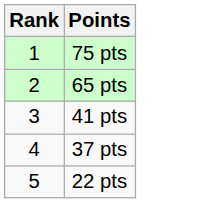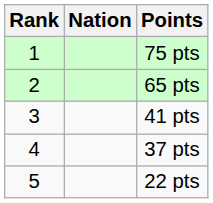 <table class="wikitable sortable" style="text-align:center">
 <tr>
 <th>Rank</th>
+<th>Nation</th>
 <th>Points</th>
 </tr>
 <tr style="background-color:#ccffcc">
 <td>1</td>
+<td align=left></td>
 <td>75 pts</td>
 </tr>
 <tr style="background-color:#ccffcc">
 <td>2</td>
+<td align=left></td>
 <td>65 pts</td>
 </tr>
 <tr>
 <td>3</td>
+<td align=left></td>
 <td>41 pts</td>
 </tr>
 <tr>
 <td>4</td>
+<td align=left></td>
 <td>37 pts</td>
 </tr>
 <tr>
 <td>5</td>
+<td align=left></td>
 <td>22 pts</td>
 </tr>
 </table>
